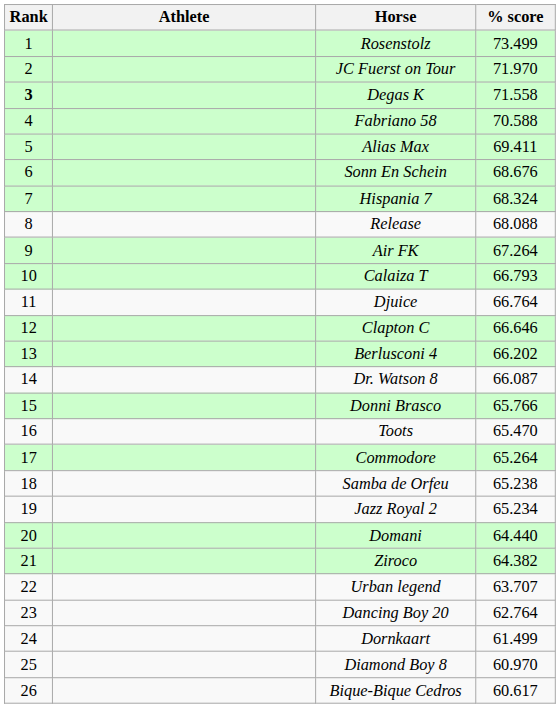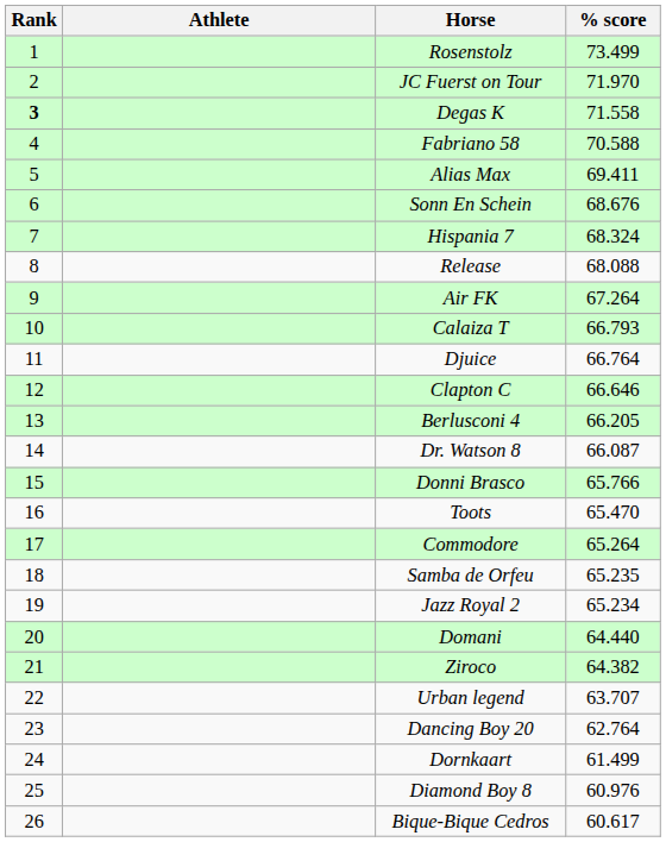 <table class="wikitable" style="text-align:center">
 <tr>
 <th width=40>Rank</th>
 <th width=250>Athlete</th>
 <th width=150>Horse</th>
 <th width=70>% score</th>
 </tr>
 <tr bgcolor="ccffcc">
 <td>1</td>
 <td align=left></td>
 <td><em>Rosenstolz</em></td>
 <td>73.499</td>
 </tr>
 <tr bgcolor="ccffcc">
 <td>2</td>
 <td align=left></td>
 <td><em>JC Fuerst on Tour</em></td>
 <td>71.970</td>
 </tr>
 <tr bgcolor="ccffcc">
 <td><strong>3</strong></td>
 <td align=left></td>
 <td><em>Degas K</em></td>
 <td>71.558</td>
 </tr>
 <tr bgcolor="ccffcc">
 <td>4</td>
 <td align=left></td>
 <td><em>Fabriano 58</em></td>
 <td>70.588</td>
 </tr>
 <tr bgcolor="ccffcc">
 <td>5</td>
 <td align=left></td>
 <td><em>Alias Max</em></td>
 <td>69.411</td>
 </tr>
 <tr bgcolor="ccffcc">
 <td>6</td>
 <td align=left></td>
 <td><em>Sonn En Schein </em></td>
 <td>68.676</td>
 </tr>
 <tr bgcolor="ccffcc">
 <td>7</td>
 <td align=left></td>
 <td><em>Hispania 7</em></td>
 <td>68.324</td>
 </tr>
 <tr>
 <td>8</td>
 <td align=left></td>
 <td><em>Release</em></td>
 <td>68.088</td>
 </tr>
 <tr bgcolor="ccffcc">
 <td>9</td>
 <td align=left></td>
 <td><em>Air FK</em></td>
 <td>67.264</td>
 </tr>
 <tr bgcolor="ccffcc">
 <td>10</td>
 <td align=left></td>
 <td><em>Calaiza T</em></td>
 <td>66.793</td>
 </tr>
 <tr>
 <td>11</td>
 <td align=left></td>
 <td><em>Djuice</em></td>
 <td>66.764</td>
 </tr>
 <tr bgcolor="ccffcc">
 <td>12</td>
 <td align=left></td>
 <td><em>Clapton C </em></td>
 <td>66.646</td>
 </tr>
 <tr bgcolor="ccffcc">
 <td>13</td>
 <td align=left></td>
 <td><em>Berlusconi 4 </em></td>
-<td>66.202</td>
+<td>66.205</td>
 </tr>
 <tr>
 <td>14</td>
 <td align=left></td>
 <td><em>Dr. Watson 8 </em></td>
 <td>66.087</td>
 </tr>
 <tr bgcolor="ccffcc">
 <td>15</td>
 <td align=left></td>
 <td><em>Donni Brasco</em></td>
 <td>65.766</td>
 </tr>
 <tr>
 <td>16</td>
 <td align=left></td>
 <td><em>Toots</em></td>
 <td>65.470</td>
 </tr>
 <tr bgcolor="ccffcc">
 <td>17</td>
 <td align=left></td>
 <td><em>Commodore</em></td>
 <td>65.264</td>
 </tr>
 <tr>
 <td>18</td>
 <td align=left></td>
 <td><em>Samba de Orfeu</em></td>
-<td>65.238</td>
+<td>65.235</td>
 </tr>
 <tr>
 <td>19</td>
 <td align=left></td>
 <td><em>Jazz Royal 2</em></td>
 <td>65.234</td>
 </tr>
 <tr bgcolor="ccffcc">
 <td>20</td>
 <td align=left></td>
 <td><em>Domani</em></td>
 <td>64.440</td>
 </tr>
 <tr bgcolor="ccffcc">
 <td>21</td>
 <td align=left></td>
 <td><em>Ziroco</em></td>
 <td>64.382</td>
 </tr>
 <tr>
 <td>22</td>
 <td align=left></td>
 <td><em>Urban legend </em></td>
 <td>63.707</td>
 </tr>
 <tr>
 <td>23</td>
 <td align=left></td>
 <td><em>Dancing Boy 20</em></td>
 <td>62.764</td>
 </tr>
 <tr>
 <td>24</td>
 <td align=left></td>
 <td><em>Dornkaart</em></td>
 <td>61.499</td>
 </tr>
 <tr>
 <td>25</td>
 <td align=left></td>
 <td><em>Diamond Boy 8</em></td>
-<td>60.970</td>
+<td>60.976</td>
 </tr>
 <tr>
 <td>26</td>
 <td align=left></td>
 <td><em>Bique-Bique Cedros </em></td>
 <td>60.617</td>
 </tr>
 </table>
